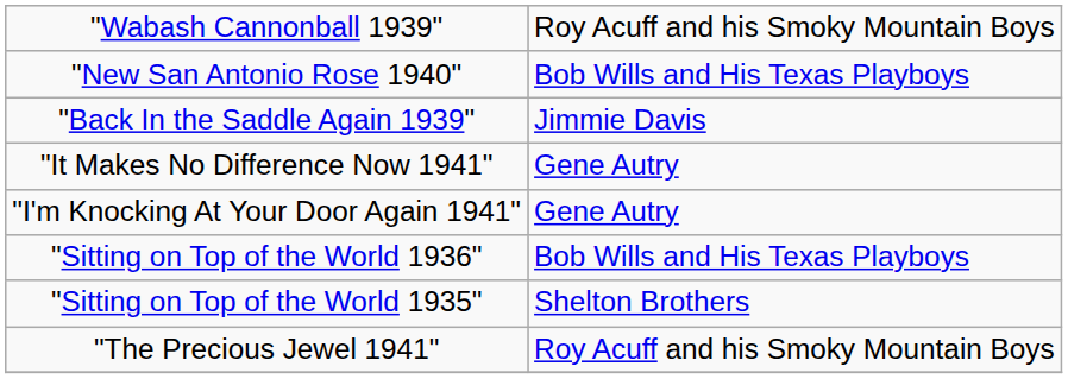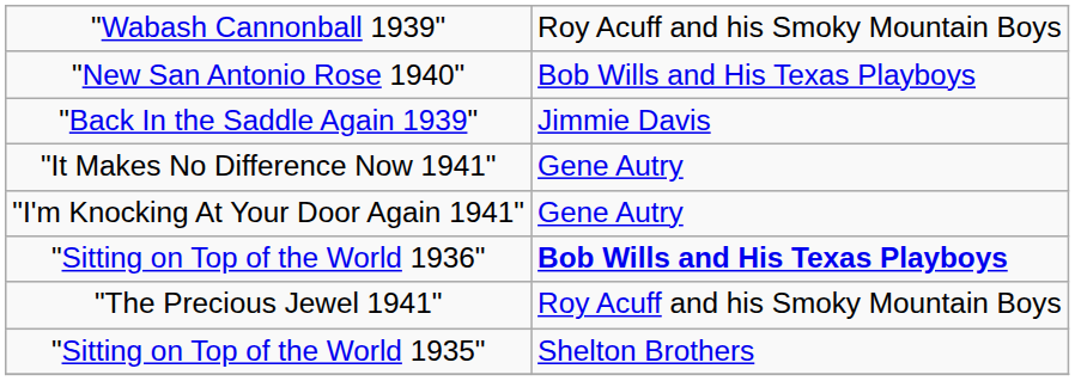 <table class="wikitable">
 <tr>
 <td align="center">"<a href='#'>Wabash Cannonball</a> 1939"</td>
 <td>Roy Acuff and his Smoky Mountain Boys</td>
 </tr>
 <tr>
 <td align="center">"<a href='#'>New San Antonio Rose</a> 1940"</td>
 <td><a href='#'>Bob Wills and His Texas Playboys</a></td>
 </tr>
 <tr>
 <td align="center">"<a href='#'>Back In the Saddle Again 1939</a>"</td>
 <td><a href='#'>Jimmie Davis</a></td>
 </tr>
 <tr>
 <td align="center">"It Makes No Difference Now 1941"</td>
 <td><a href='#'>Gene Autry</a></td>
 </tr>
 <tr>
 <td align="center">"I'm Knocking At Your Door Again 1941"</td>
 <td><a href='#'>Gene Autry</a></td>
 </tr>
 <tr>
 <td align="center">"<a href='#'>Sitting on Top of the World</a> 1936"</td>
-<td><a href='#'>Bob Wills and His Texas Playboys</a></td>
+<td><strong><a href='#'>Bob Wills and His Texas Playboys</a></strong></td>
+</tr>
+<tr>
+<td align="center">"The Precious Jewel 1941"</td>
+<td><a href='#'>Roy Acuff</a> and his Smoky Mountain Boys</td>
 </tr>
 <tr>
 <td align="center">"<a href='#'>Sitting on Top of the World</a> 1935"</td>
 <td><a href='#'>Shelton Brothers</a></td>
 </tr>
 <tr>
-<td align="center">"The Precious Jewel 1941"</td>
-<td><a href='#'>Roy Acuff</a> and his Smoky Mountain Boys</td>
-</tr>
-<tr>
 </tr>
 </table>
